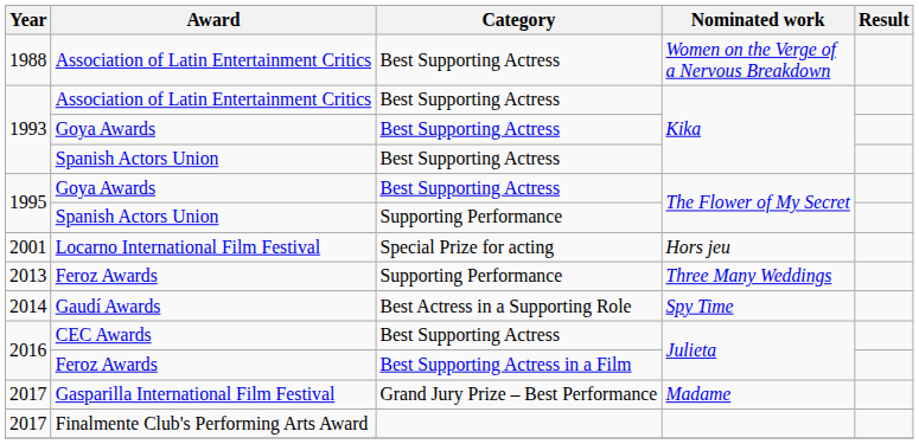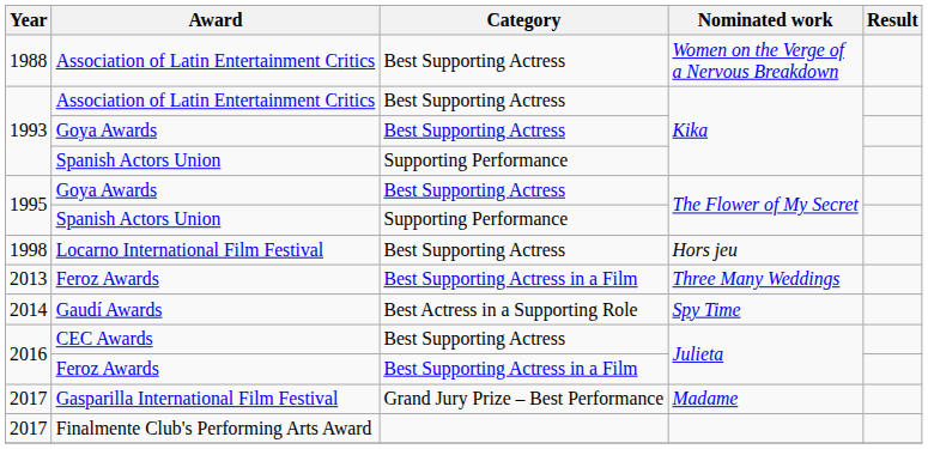 <table class = "wikitable">
 <tr>
 <th>Year</th>
 <th>Award</th>
 <th>Category</th>
 <th>Nominated work</th>
 <th>Result</th>
 </tr>
 <tr>
 <td>1988</td>
 <td><a href='#'>Association of Latin Entertainment Critics</a></td>
 <td>Best Supporting Actress</td>
 <td><em><a href='#'>Women on the Verge of<br> a Nervous Breakdown</a></em></td>
 <td></td>
 </tr>
 <tr>
 <td rowspan=3>1993</td>
 <td><a href='#'>Association of Latin Entertainment Critics</a></td>
 <td>Best Supporting Actress</td>
 <td rowspan=3><em><a href='#'>Kika</a></em></td>
 <td></td>
 </tr>
 <tr>
 <td><a href='#'>Goya Awards</a></td>
 <td><a href='#'>Best Supporting Actress</a></td>
 <td></td>
 </tr>
 <tr>
 <td><a href='#'>Spanish Actors Union</a></td>
-<td>Best Supporting Actress</td>
+<td>Supporting Performance</td>
 <td></td>
 </tr>
 <tr>
 <td rowspan=2>1995</td>
 <td><a href='#'>Goya Awards</a></td>
 <td><a href='#'>Best Supporting Actress</a></td>
 <td rowspan=2><em><a href='#'>The Flower of My Secret</a></em></td>
 <td></td>
 </tr>
 <tr>
 <td><a href='#'>Spanish Actors Union</a></td>
 <td>Supporting Performance</td>
 <td></td>
 </tr>
 <tr>
-<td>2001</td>
+<td>1998</td>
 <td><a href='#'>Locarno International Film Festival</a></td>
-<td>Special Prize for acting</td>
+<td>Best Supporting Actress</td>
 <td><em>Hors jeu</em></td>
 <td></td>
 </tr>
 <tr>
 <td>2013</td>
 <td><a href='#'>Feroz Awards</a></td>
-<td>Supporting Performance</td>
+<td><a href='#'>Best Supporting Actress in a Film</a></td>
 <td><em><a href='#'>Three Many Weddings</a></em></td>
 <td></td>
 </tr>
 <tr>
 <td>2014</td>
 <td><a href='#'>Gaudí Awards</a></td>
 <td>Best Actress in a Supporting Role</td>
 <td><em><a href='#'>Spy Time</a></em></td>
 <td></td>
 </tr>
 <tr>
 <td rowspan=2>2016</td>
 <td><a href='#'>CEC Awards</a></td>
 <td>Best Supporting Actress</td>
 <td rowspan=2><em><a href='#'>Julieta</a></em></td>
 <td></td>
 </tr>
 <tr>
 <td><a href='#'>Feroz Awards</a></td>
 <td><a href='#'>Best Supporting Actress in a Film</a></td>
 <td></td>
 </tr>
 <tr>
 <td>2017</td>
 <td><a href='#'>Gasparilla International Film Festival</a></td>
 <td>Grand Jury Prize – Best Performance</td>
 <td><em><a href='#'>Madame</a></em></td>
 <td></td>
 </tr>
 <tr>
 <td>2017</td>
 <td>Finalmente Club's Performing Arts Award</td>
 <td></td>
 <td></td>
 <td></td>
 </tr>
 <tr>
 </tr>
 </table>
